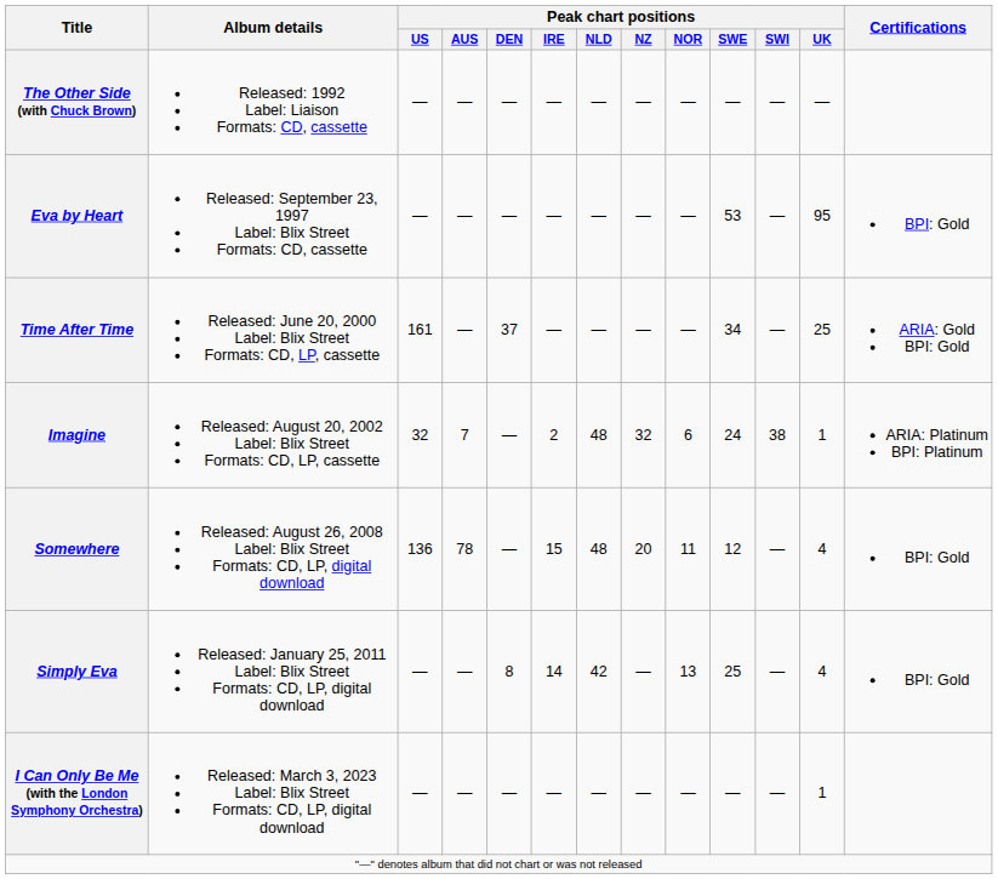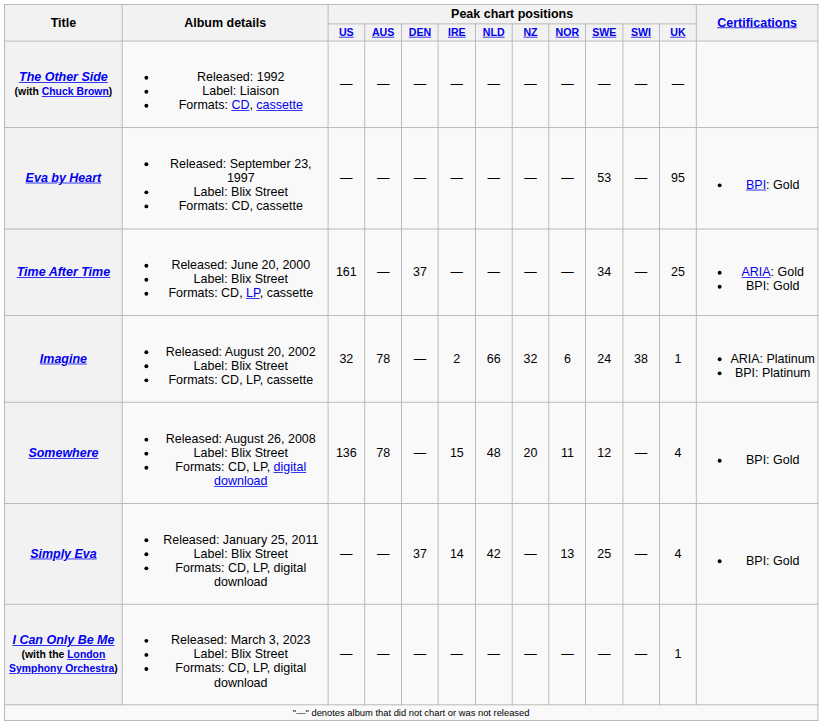 <table class="wikitable plainrowheaders" style="text-align:center;" border="1">
 <tr>
 <th scope="col" rowspan="2" style="width:9em;">Title</th>
 <th scope="col" rowspan="2" style="width:16em;">Album details</th>
 <th scope="col" colspan="10">Peak chart positions</th>
 <th scope="col" rowspan="2"><a href='#'>Certifications</a></th>
 </tr>
 <tr>
 <th scope="col" style="width:3em;font-size:85%;"><a href='#'>US</a><br></th>
 <th scope="col" style="width:3em;font-size:85%;"><a href='#'>AUS</a><br></th>
 <th scope="col" style="width:3em;font-size:85%;"><a href='#'>DEN</a><br></th>
 <th scope="col" style="width:3em;font-size:85%;"><a href='#'>IRE</a><br></th>
 <th scope="col" style="width:3em;font-size:85%;"><a href='#'>NLD</a><br></th>
 <th scope="col" style="width:3em;font-size:85%;"><a href='#'>NZ</a><br></th>
 <th scope="col" style="width:3em;font-size:85%;"><a href='#'>NOR</a><br></th>
 <th scope="col" style="width:3em;font-size:85%;"><a href='#'>SWE</a><br></th>
 <th scope="col" style="width:3em;font-size:85%;"><a href='#'>SWI</a><br></th>
 <th scope="col" style="width:3em;font-size:85%;"><a href='#'>UK</a><br></th>
 </tr>
 <tr>
 <th scope="row"><em><a href='#'>The Other Side</a></em><br><small>(with <a href='#'>Chuck Brown</a>)</small></th>
 <td><br><ul><li>Released: 1992</li><li>Label: Liaison</li><li>Formats: <a href='#'>CD</a>, <a href='#'>cassette</a></li></ul></td>
 <td>—</td>
 <td>—</td>
 <td>—</td>
 <td>—</td>
 <td>—</td>
 <td>—</td>
 <td>—</td>
 <td>—</td>
 <td>—</td>
 <td>—</td>
 <td></td>
 </tr>
 <tr>
 <th scope="row"><em><a href='#'>Eva by Heart</a></em></th>
 <td><br><ul><li>Released: September 23, 1997</li><li>Label: Blix Street</li><li>Formats: CD, cassette</li></ul></td>
 <td>—</td>
 <td>—</td>
 <td>—</td>
 <td>—</td>
 <td>—</td>
 <td>—</td>
 <td>—</td>
 <td>53</td>
 <td>—</td>
 <td>95</td>
 <td><br><ul><li><a href='#'>BPI</a>: Gold</li></ul></td>
 </tr>
 <tr>
 <th scope="row"><em><a href='#'>Time After Time</a></em></th>
 <td><br><ul><li>Released: June 20, 2000</li><li>Label: Blix Street</li><li>Formats: CD, <a href='#'>LP</a>, cassette</li></ul></td>
 <td>161</td>
 <td>—</td>
 <td>37</td>
 <td>—</td>
 <td>—</td>
 <td>—</td>
 <td>—</td>
 <td>34</td>
 <td>—</td>
 <td>25</td>
 <td><br><ul><li><a href='#'>ARIA</a>: Gold</li><li>BPI: Gold</li></ul></td>
 </tr>
 <tr>
 <th scope="row"><em><a href='#'>Imagine</a></em></th>
 <td><br><ul><li>Released: August 20, 2002</li><li>Label: Blix Street</li><li>Formats: CD, LP, cassette</li></ul></td>
 <td>32</td>
-<td>7</td>
+<td>78</td>
 <td>—</td>
 <td>2</td>
-<td>48</td>
+<td>66</td>
 <td>32</td>
 <td>6</td>
 <td>24</td>
 <td>38</td>
 <td>1</td>
 <td><br><ul><li>ARIA: Platinum</li><li>BPI: Platinum</li></ul></td>
 </tr>
 <tr>
 <th scope="row"><em><a href='#'>Somewhere</a></em></th>
 <td><br><ul><li>Released: August 26, 2008</li><li>Label: Blix Street</li><li>Formats: CD, LP, <a href='#'>digital download</a></li></ul></td>
 <td>136</td>
 <td>78</td>
 <td>—</td>
 <td>15</td>
 <td>48</td>
 <td>20</td>
 <td>11</td>
 <td>12</td>
 <td>—</td>
 <td>4</td>
 <td><br><ul><li>BPI: Gold</li></ul></td>
 </tr>
 <tr>
 <th scope="row"><em><a href='#'>Simply Eva</a></em></th>
 <td><br><ul><li>Released: January 25, 2011</li><li>Label: Blix Street</li><li>Formats: CD, LP, digital download</li></ul></td>
 <td>—</td>
 <td>—</td>
-<td>8</td>
+<td>37</td>
 <td>14</td>
 <td>42</td>
 <td>—</td>
 <td>13</td>
 <td>25</td>
 <td>—</td>
 <td>4</td>
 <td><br><ul><li>BPI: Gold</li></ul></td>
 </tr>
 <tr>
 <th scope="row"><em><a href='#'>I Can Only Be Me</a></em> <small>(with the <a href='#'>London Symphony Orchestra</a>)</small></th>
 <td><br><ul><li>Released: March 3, 2023</li><li>Label: Blix Street</li><li>Formats: CD, LP, digital download</li></ul></td>
 <td>—</td>
 <td>—</td>
 <td>—</td>
 <td>—</td>
 <td>—</td>
 <td>—</td>
 <td>—</td>
 <td>—</td>
 <td>—</td>
 <td>1</td>
 <td></td>
 </tr>
 <tr>
 <td colspan="14" style="font-size:9pt">"—" denotes album that did not chart or was not released</td>
 </tr>
 </table>
